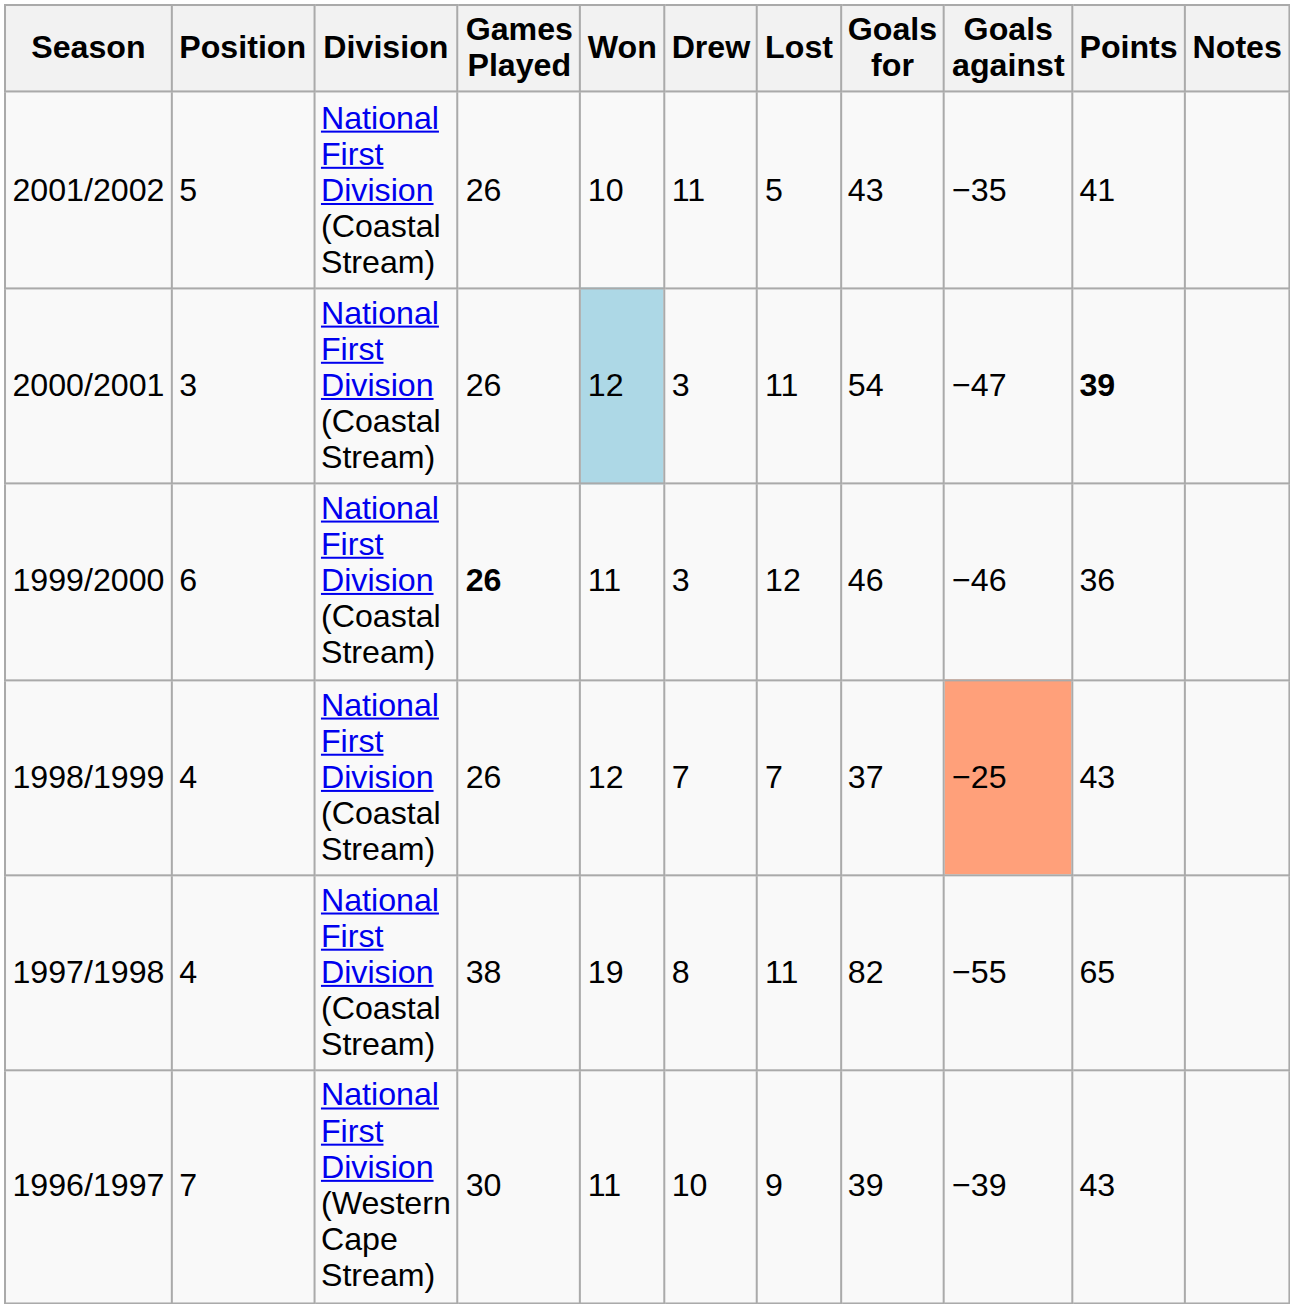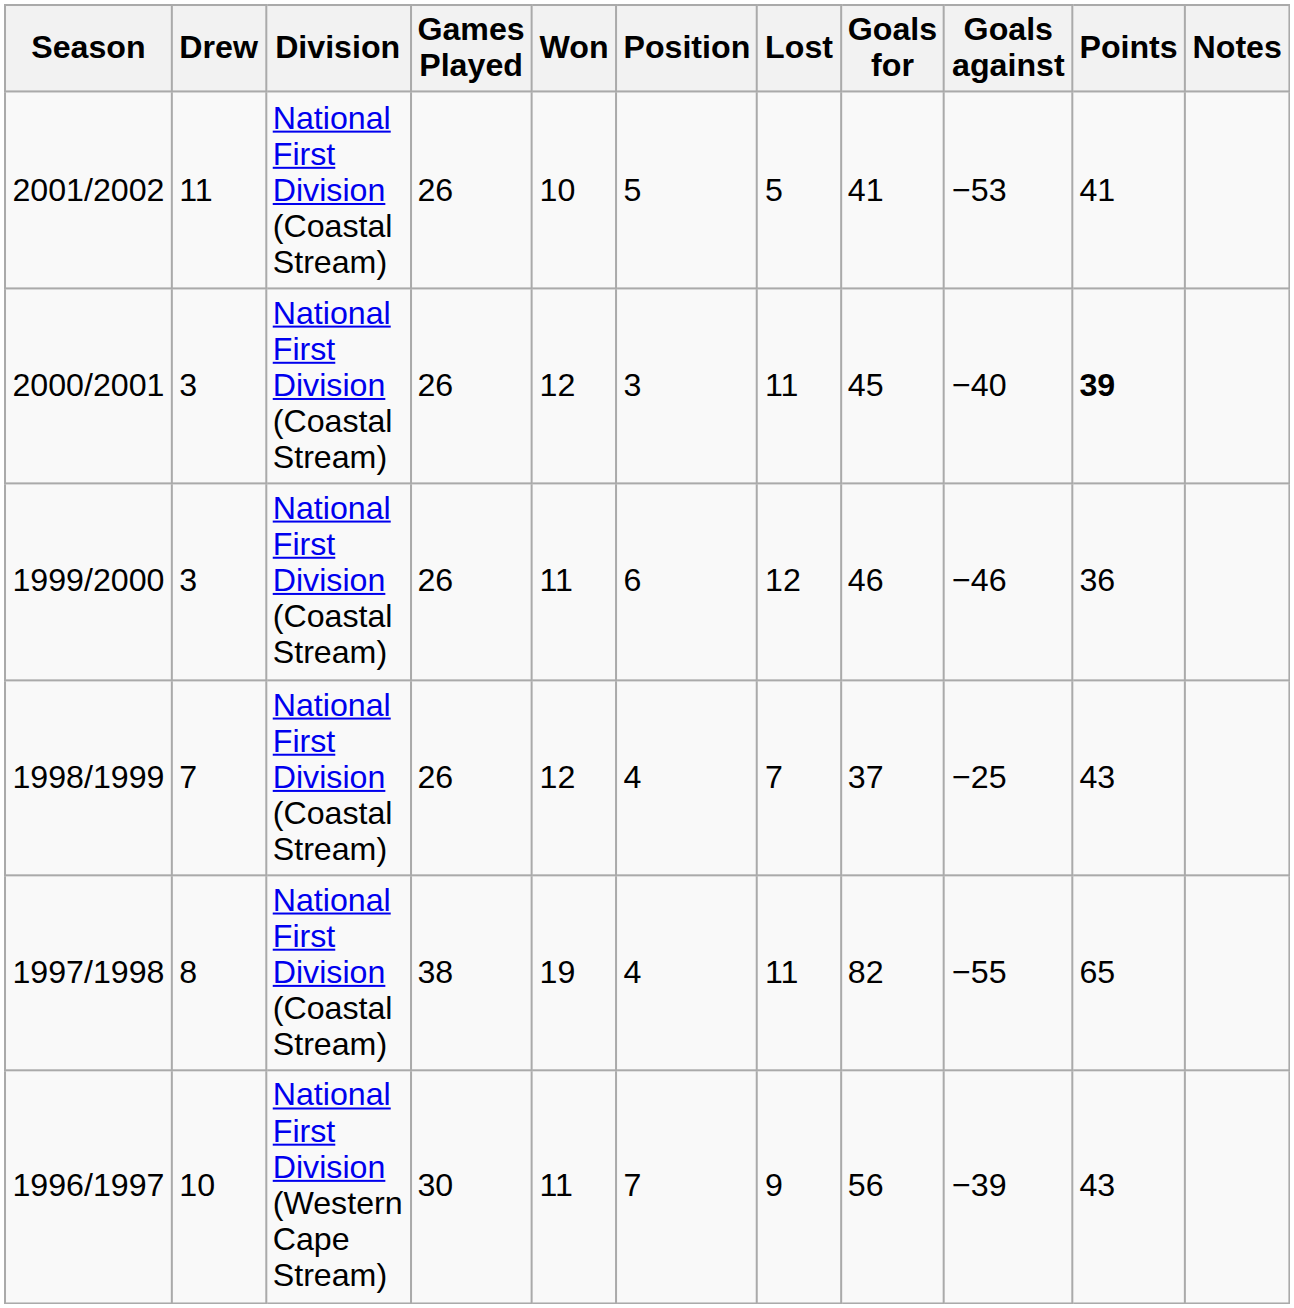 <table class="wikitable">
 <tr>
 <th>Season</th>
-<th>Position</th>
+<th>Drew</th>
 <th>Division</th>
 <th>Games Played</th>
 <th>Won</th>
-<th>Drew</th>
+<th>Position</th>
 <th>Lost</th>
 <th>Goals for</th>
 <th>Goals against</th>
 <th>Points</th>
 <th>Notes</th>
 </tr>
 <tr>
 <td>2001/2002</td>
-<td>5</td>
+<td>11</td>
 <td><a href='#'>National First Division</a> (Coastal Stream)</td>
 <td>26</td>
 <td>10</td>
-<td>11</td>
 <td>5</td>
-<td>43</td>
-<td>−35</td>
+<td>5</td>
+<td>41</td>
+<td>−53</td>
 <td>41</td>
 <td></td>
 </tr>
 <tr>
 <td>2000/2001</td>
 <td>3</td>
 <td><a href='#'>National First Division</a> (Coastal Stream)</td>
 <td>26</td>
-<td style="background: lightblue;">12</td>
+<td>12</td>
 <td>3</td>
 <td>11</td>
-<td>54</td>
-<td>−47</td>
+<td>45</td>
+<td>−40</td>
 <td><strong>39</strong></td>
 <td></td>
 </tr>
 <tr>
 <td>1999/2000</td>
+<td>3</td>
+<td><a href='#'>National First Division</a> (Coastal Stream)</td>
+<td>26</td>
+<td>11</td>
 <td>6</td>
-<td><a href='#'>National First Division</a> (Coastal Stream)</td>
-<td><strong>26</strong></td>
-<td>11</td>
-<td>3</td>
 <td>12</td>
 <td>46</td>
 <td>−46</td>
 <td>36</td>
 <td></td>
 </tr>
 <tr>
 <td>1998/1999</td>
-<td>4</td>
+<td>7</td>
 <td><a href='#'>National First Division</a> (Coastal Stream)</td>
 <td>26</td>
 <td>12</td>
-<td>7</td>
+<td>4</td>
 <td>7</td>
 <td>37</td>
-<td style="background: lightsalmon;">−25</td>
+<td>−25</td>
 <td>43</td>
 <td></td>
 </tr>
 <tr>
 <td>1997/1998</td>
-<td>4</td>
+<td>8</td>
 <td><a href='#'>National First Division</a> (Coastal Stream)</td>
 <td>38</td>
 <td>19</td>
-<td>8</td>
+<td>4</td>
 <td>11</td>
 <td>82</td>
 <td>−55</td>
 <td>65</td>
 <td></td>
 </tr>
 <tr>
 <td>1996/1997</td>
-<td>7</td>
+<td>10</td>
 <td><a href='#'>National First Division</a> (Western Cape Stream)</td>
 <td>30</td>
 <td>11</td>
-<td>10</td>
+<td>7</td>
 <td>9</td>
-<td>39</td>
+<td>56</td>
 <td>−39</td>
 <td>43</td>
 <td></td>
 </tr>
 </table>
